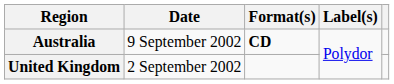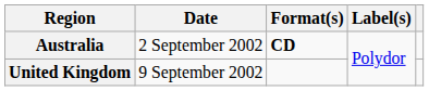 <table class="wikitable plainrowheaders">
 <tr>
 <th scope="col">Region</th>
 <th scope="col">Date</th>
 <th scope="col">Format(s)</th>
 <th scope="col">Label(s)</th>
 <th scope="col"></th>
 </tr>
 <tr>
 <th scope="row">Australia</th>
-<td>9 September 2002</td>
+<td>2 September 2002</td>
 <td><strong>CD</strong></td>
 <td rowspan="2"><a href='#'>Polydor</a></td>
 <td></td>
 </tr>
 <tr>
 <th scope="row">United Kingdom</th>
-<td>2 September 2002</td>
+<td>9 September 2002</td>
 <td></td>
 <td></td>
 </tr>
 </table>
